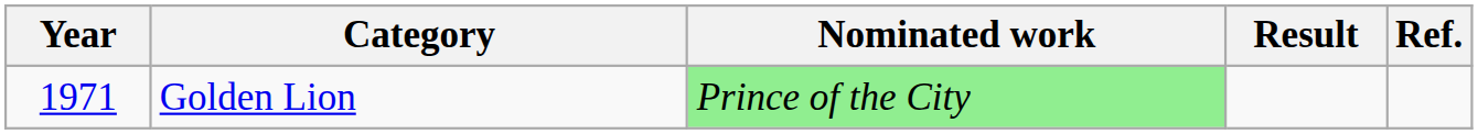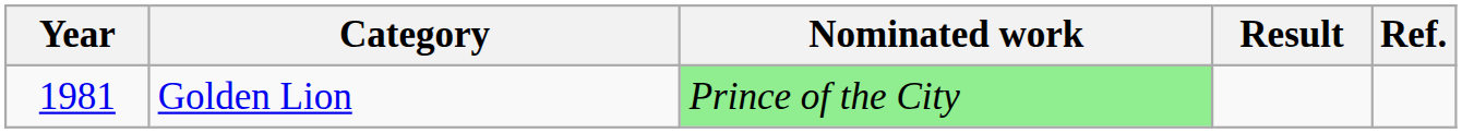 <table class=wikitable>
 <tr>
 <th scope="col" style="width:5em;">Year</th>
 <th scope="col" style="width:26em;">Category</th>
 <th scope="col" style="width:25em;">Nominated work</th>
 <th scope="col" style="width:5em;">Result</th>
 <th>Ref.</th>
 </tr>
 <tr>
-<td style="text-align:center;"><a href='#'>1971</a></td>
+<td style="text-align:center;"><a href='#'>1981</a></td>
 <td><a href='#'>Golden Lion</a></td>
 <td style="background: lightgreen;"><em>Prince of the City</em></td>
 <td></td>
 <td></td>
 </tr>
 </table>
